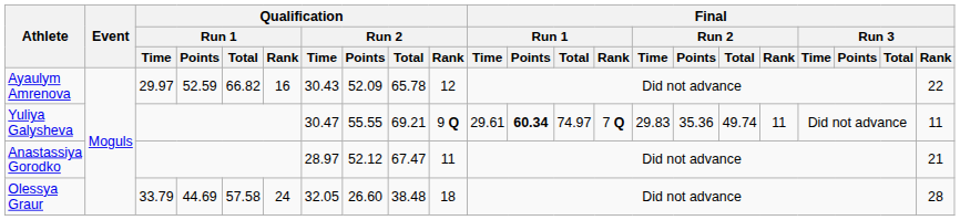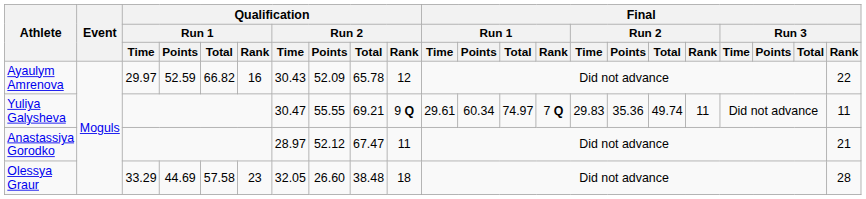 <table class=wikitable style=font-size:90%;text-align:center>
 <tr>
 <th rowspan=3>Athlete</th>
 <th rowspan=3>Event</th>
 <th colspan=8>Qualification</th>
 <th colspan=12>Final</th>
 </tr>
 <tr style=font-size:95%>
 <th colspan=4>Run 1</th>
 <th colspan=4>Run 2</th>
 <th colspan=4>Run 1</th>
 <th colspan=4>Run 2</th>
 <th colspan=4>Run 3</th>
 </tr>
 <tr style=font-size:95%>
 <th>Time</th>
 <th>Points</th>
 <th>Total</th>
 <th>Rank</th>
 <th>Time</th>
 <th>Points</th>
 <th>Total</th>
 <th>Rank</th>
 <th>Time</th>
 <th>Points</th>
 <th>Total</th>
 <th>Rank</th>
 <th>Time</th>
 <th>Points</th>
 <th>Total</th>
 <th>Rank</th>
 <th>Time</th>
 <th>Points</th>
 <th>Total</th>
 <th>Rank</th>
 </tr>
 <tr>
 <td align=left><a href='#'>Ayaulym Amrenova</a></td>
 <td align=left rowspan=4><a href='#'>Moguls</a></td>
 <td>29.97</td>
 <td>52.59</td>
 <td>66.82</td>
 <td>16</td>
 <td>30.43</td>
 <td>52.09</td>
 <td>65.78</td>
 <td>12</td>
 <td colspan=11>Did not advance</td>
 <td>22</td>
 </tr>
 <tr>
 <td align=left><a href='#'>Yuliya Galysheva</a></td>
 <td colspan=4></td>
 <td>30.47</td>
 <td>55.55</td>
 <td>69.21</td>
 <td>9 <strong>Q</strong></td>
 <td>29.61</td>
-<td><strong>60.34</strong></td>
+<td>60.34</td>
 <td>74.97</td>
 <td>7 <strong>Q</strong></td>
 <td>29.83</td>
 <td>35.36</td>
 <td>49.74</td>
 <td>11</td>
 <td colspan=3>Did not advance</td>
 <td>11</td>
 </tr>
 <tr>
 <td align=left><a href='#'>Anastassiya Gorodko</a></td>
 <td colspan=4></td>
 <td>28.97</td>
 <td>52.12</td>
 <td>67.47</td>
 <td>11</td>
 <td colspan=11>Did not advance</td>
 <td>21</td>
 </tr>
 <tr>
 <td align=left><a href='#'>Olessya Graur</a></td>
-<td>33.79</td>
+<td>33.29</td>
 <td>44.69</td>
 <td>57.58</td>
-<td>24</td>
+<td>23</td>
 <td>32.05</td>
 <td>26.60</td>
 <td>38.48</td>
 <td>18</td>
 <td colspan=11>Did not advance</td>
 <td>28</td>
 </tr>
 </table>
